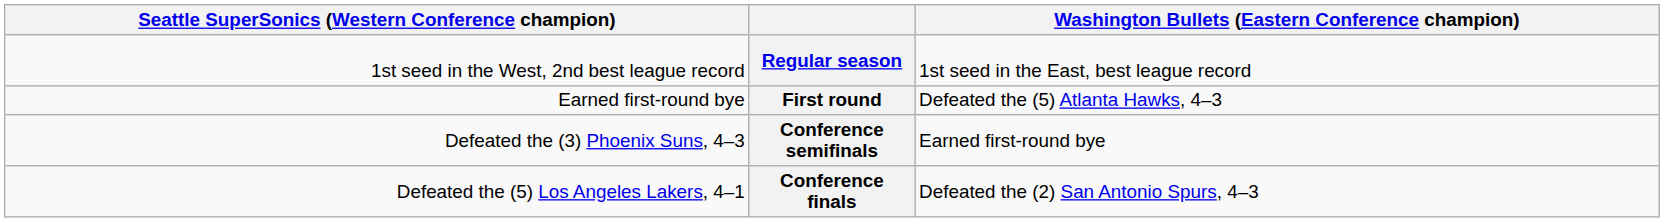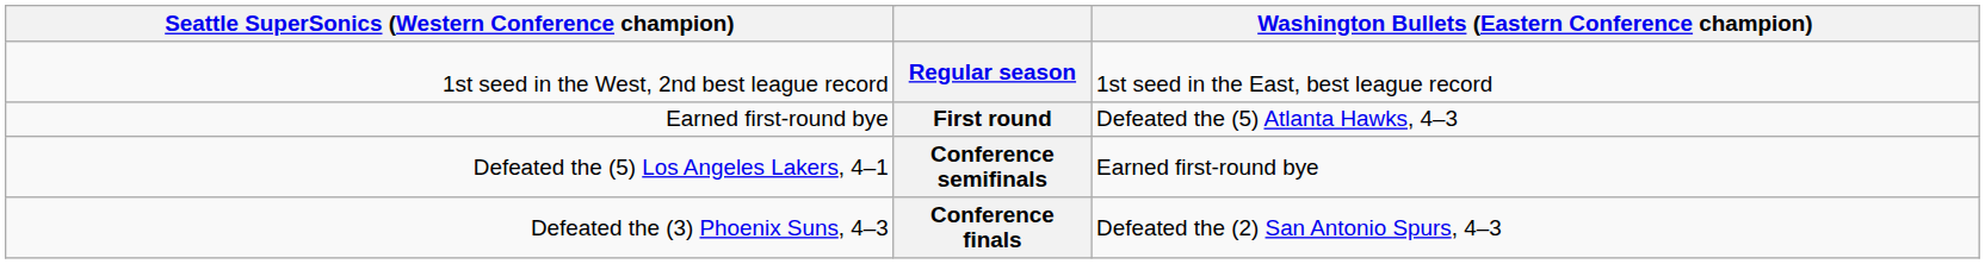 <table style="width:100%; font-size:90%" class="wikitable">
 <tr valign=top>
 <th colspan="2" style="width:45%;"><a href='#'>Seattle SuperSonics</a> (<a href='#'>Western Conference</a> champion)</th>
 <th></th>
 <th colspan="2" style="width:45%;"><a href='#'>Washington Bullets</a> (<a href='#'>Eastern Conference</a> champion)</th>
 </tr>
 <tr>
 <td align=right><br>1st seed in the West, 2nd best league record</td>
 <th colspan=2><a href='#'>Regular season</a></th>
 <td><br>1st seed in the East, best league record</td>
 </tr>
 <tr>
 <td align=right>Earned first-round bye</td>
 <th colspan=2>First round</th>
 <td>Defeated the (5) <a href='#'>Atlanta Hawks</a>, 4–3</td>
 </tr>
 <tr>
-<td align=right>Defeated the (3) <a href='#'>Phoenix Suns</a>, 4–3</td>
+<td align=right>Defeated the (5) <a href='#'>Los Angeles Lakers</a>, 4–1</td>
 <th colspan=2>Conference semifinals</th>
 <td>Earned first-round bye</td>
 </tr>
 <tr>
-<td align=right>Defeated the (5) <a href='#'>Los Angeles Lakers</a>, 4–1</td>
+<td align=right>Defeated the (3) <a href='#'>Phoenix Suns</a>, 4–3</td>
 <th colspan=2>Conference finals</th>
 <td>Defeated the (2) <a href='#'>San Antonio Spurs</a>, 4–3</td>
 </tr>
 </table>
